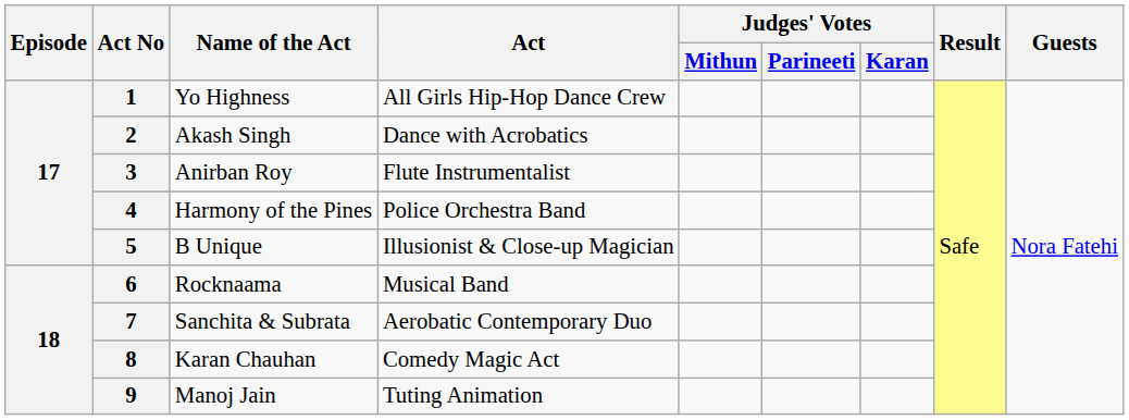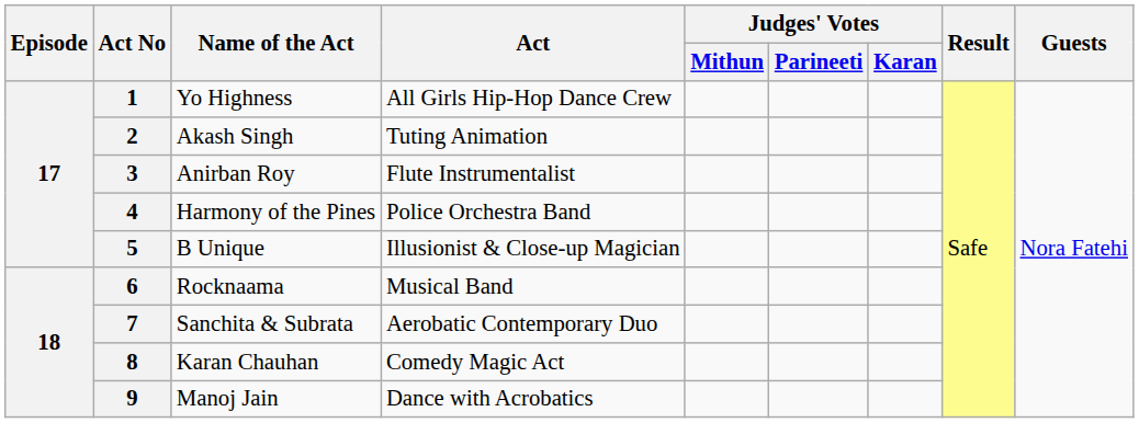 <table class="wikitable sortable mw-collapsible" style="font-size: 90%;">
 <tr>
 <th rowspan="2">Episode</th>
 <th rowspan="2">Act No</th>
 <th rowspan="2">Name of the Act</th>
 <th rowspan="2">Act</th>
 <th colspan="3">Judges' Votes</th>
 <th rowspan="2">Result</th>
 <th rowspan="2">Guests</th>
 </tr>
 <tr>
 <th><a href='#'>Mithun</a></th>
 <th><a href='#'>Parineeti</a></th>
 <th><a href='#'>Karan</a></th>
 </tr>
 <tr>
 <th rowspan="5">17</th>
 <th>1</th>
 <td>Yo Highness</td>
 <td>All Girls Hip-Hop Dance Crew</td>
 <td></td>
 <td></td>
 <td></td>
 <td rowspan="9" bgcolor="#fdfc8f">Safe</td>
 <td rowspan="9"><a href='#'>Nora Fatehi</a></td>
 </tr>
 <tr>
 <th>2</th>
 <td>Akash Singh</td>
-<td>Dance with Acrobatics</td>
+<td>Tuting Animation</td>
 <td></td>
 <td></td>
 <td></td>
 </tr>
 <tr>
 <th>3</th>
 <td>Anirban Roy</td>
 <td>Flute Instrumentalist</td>
 <td></td>
 <td></td>
 <td></td>
 </tr>
 <tr>
 <th>4</th>
 <td>Harmony of the Pines</td>
 <td>Police Orchestra Band</td>
 <td></td>
 <td></td>
 <td></td>
 </tr>
 <tr>
 <th>5</th>
 <td>B Unique</td>
 <td>Illusionist & Close-up Magician</td>
 <td></td>
 <td></td>
 <td></td>
 </tr>
 <tr>
 <th rowspan="4">18</th>
 <th>6</th>
 <td>Rocknaama</td>
 <td>Musical Band</td>
 <td></td>
 <td></td>
 <td></td>
 </tr>
 <tr>
 <th>7</th>
 <td>Sanchita & Subrata</td>
 <td>Aerobatic Contemporary Duo</td>
 <td></td>
 <td></td>
 <td></td>
 </tr>
 <tr>
 <th>8</th>
 <td>Karan Chauhan</td>
 <td>Comedy Magic Act</td>
 <td></td>
 <td></td>
 <td></td>
 </tr>
 <tr>
 <th>9</th>
 <td>Manoj Jain</td>
-<td>Tuting Animation</td>
+<td>Dance with Acrobatics</td>
 <td></td>
 <td></td>
 <td></td>
 </tr>
 </table>
